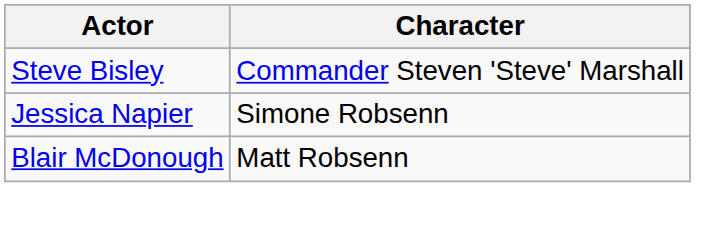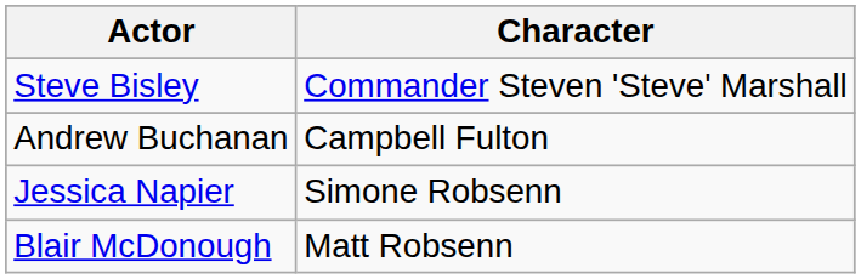 <table class="wikitable">
 <tr>
 <th>Actor</th>
 <th>Character</th>
 </tr>
 <tr>
 <td><a href='#'>Steve Bisley</a></td>
 <td><a href='#'>Commander</a> Steven 'Steve' Marshall</td>
 </tr>
 <tr>
+<td>Andrew Buchanan</td>
+<td>Campbell Fulton</td>
+</tr>
+<tr>
 <td><a href='#'>Jessica Napier</a></td>
 <td>Simone Robsenn</td>
 </tr>
 <tr>
 <td><a href='#'>Blair McDonough</a></td>
 <td>Matt Robsenn</td>
 </tr>
 </table>
